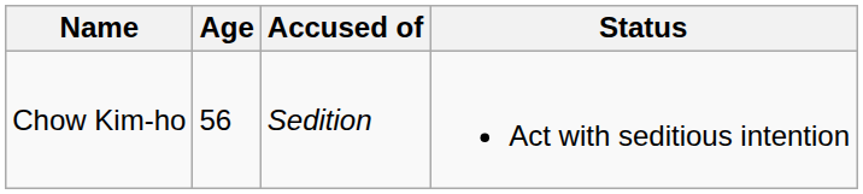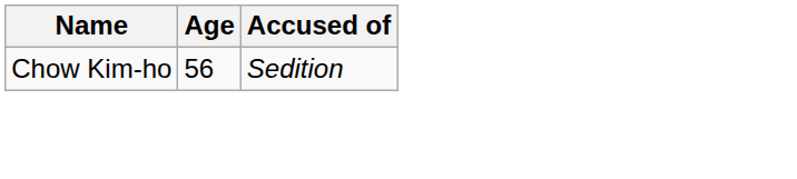 <table class="wikitable">
 <tr>
 <th>Name</th>
 <th>Age</th>
 <th>Accused of</th>
-<th>Status</th>
 </tr>
 <tr>
 <td>Chow Kim-ho</td>
 <td>56</td>
 <td><em>Sedition</em></td>
-<td><br><ul><li>Act with seditious intention</li></ul></td>
 </tr>
 </table>
